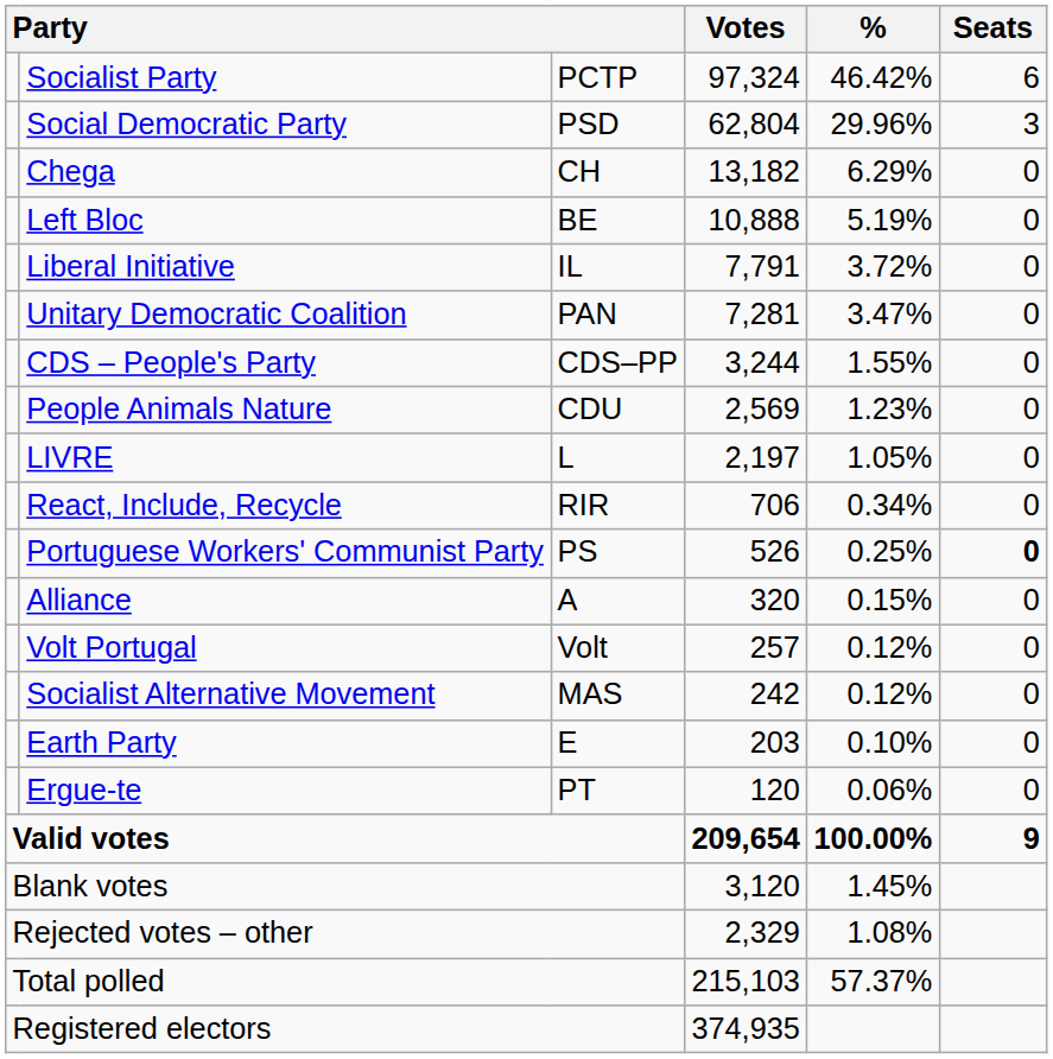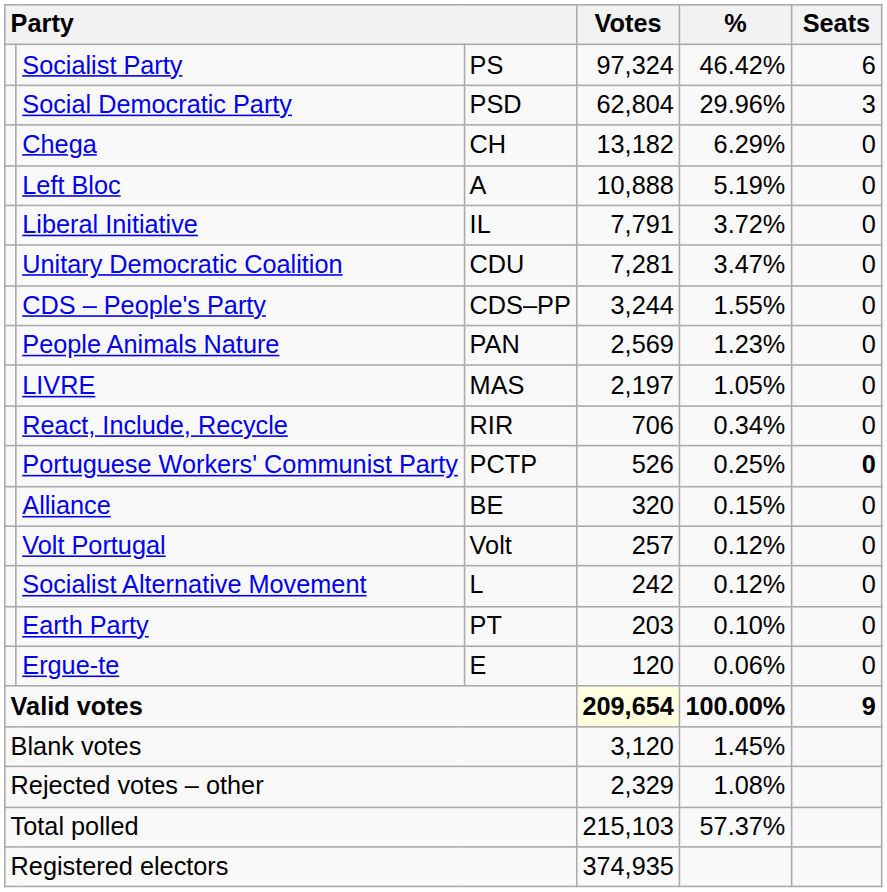 <table class="wikitable" border="1" style="text-align:right;">
 <tr>
 <th style="text-align:left;" colspan=3>Party</th>
 <th align=center width="50">Votes</th>
 <th align=center width="50">%</th>
 <th align=center width="50">Seats</th>
 </tr>
 <tr>
 <td></td>
 <td align=left><a href='#'>Socialist Party</a></td>
-<td align=left>PCTP</td>
+<td align=left>PS</td>
 <td>97,324</td>
 <td>46.42%</td>
 <td>6</td>
 </tr>
 <tr>
 <td></td>
 <td align=left><a href='#'>Social Democratic Party</a></td>
 <td align=left>PSD</td>
 <td>62,804</td>
 <td>29.96%</td>
 <td>3</td>
 </tr>
 <tr>
 <td></td>
 <td align=left><a href='#'>Chega</a></td>
 <td align=left>CH</td>
 <td>13,182</td>
 <td>6.29%</td>
 <td>0</td>
 </tr>
 <tr>
 <td></td>
 <td align=left><a href='#'>Left Bloc</a></td>
-<td align=left>BE</td>
+<td align=left>A</td>
 <td>10,888</td>
 <td>5.19%</td>
 <td>0</td>
 </tr>
 <tr>
 <td></td>
 <td align=left><a href='#'>Liberal Initiative</a></td>
 <td align=left>IL</td>
 <td>7,791</td>
 <td>3.72%</td>
 <td>0</td>
 </tr>
 <tr>
 <td></td>
 <td align=left style="white-space: nowrap;"><a href='#'>Unitary Democratic Coalition</a></td>
-<td align=left>PAN</td>
+<td align=left>CDU</td>
 <td>7,281</td>
 <td>3.47%</td>
 <td>0</td>
 </tr>
 <tr>
 <td></td>
 <td align=left><a href='#'>CDS – People's Party</a></td>
 <td align=left style="white-space: nowrap;">CDS–PP</td>
 <td>3,244</td>
 <td>1.55%</td>
 <td>0</td>
 </tr>
 <tr>
 <td></td>
 <td align=left><a href='#'>People Animals Nature</a></td>
-<td align=left>CDU</td>
+<td align=left>PAN</td>
 <td>2,569</td>
 <td>1.23%</td>
 <td>0</td>
 </tr>
 <tr>
 <td></td>
 <td align=left><a href='#'>LIVRE</a></td>
-<td align=left>L</td>
+<td align=left>MAS</td>
 <td>2,197</td>
 <td>1.05%</td>
 <td>0</td>
 </tr>
 <tr>
 <td></td>
 <td align=left><a href='#'>React, Include, Recycle</a></td>
 <td align=left>RIR</td>
 <td>706</td>
 <td>0.34%</td>
 <td>0</td>
 </tr>
 <tr>
 <td></td>
 <td align=left><a href='#'>Portuguese Workers' Communist Party</a></td>
-<td align=left>PS</td>
+<td align=left>PCTP</td>
 <td>526</td>
 <td>0.25%</td>
 <td><strong>0</strong></td>
 </tr>
 <tr>
 <td></td>
 <td align=left><a href='#'>Alliance</a></td>
-<td align=left>A</td>
+<td align=left>BE</td>
 <td>320</td>
 <td>0.15%</td>
 <td>0</td>
 </tr>
 <tr>
 <td></td>
 <td align=left><a href='#'>Volt Portugal</a></td>
 <td align=left>Volt</td>
 <td>257</td>
 <td>0.12%</td>
 <td>0</td>
 </tr>
 <tr>
 <td></td>
 <td align=left><a href='#'>Socialist Alternative Movement</a></td>
-<td align=left>MAS</td>
+<td align=left>L</td>
 <td>242</td>
 <td>0.12%</td>
 <td>0</td>
 </tr>
 <tr>
 <td></td>
 <td align=left><a href='#'>Earth Party</a></td>
-<td align=left>E</td>
+<td align=left>PT</td>
 <td>203</td>
 <td>0.10%</td>
 <td>0</td>
 </tr>
 <tr>
 <td></td>
 <td align=left><a href='#'>Ergue-te</a></td>
-<td align=left>PT</td>
+<td align=left>E</td>
 <td>120</td>
 <td>0.06%</td>
 <td>0</td>
 </tr>
 <tr style="font-weight:bold">
 <td align=left colspan=3>Valid votes</td>
-<td>209,654</td>
+<td style="background: lightyellow;">209,654</td>
 <td>100.00%</td>
 <td>9</td>
 </tr>
 <tr>
 <td align=left colspan=3>Blank votes</td>
 <td>3,120</td>
 <td>1.45%</td>
 <td></td>
 </tr>
 <tr>
 <td align=left colspan=3>Rejected votes – other</td>
 <td>2,329</td>
 <td>1.08%</td>
 <td></td>
 </tr>
 <tr>
 <td align=left colspan=3>Total polled</td>
 <td>215,103</td>
 <td>57.37%</td>
 <td></td>
 </tr>
 <tr>
 <td align=left colspan=3>Registered electors</td>
 <td>374,935</td>
 <td></td>
 <td></td>
 </tr>
 </table>
